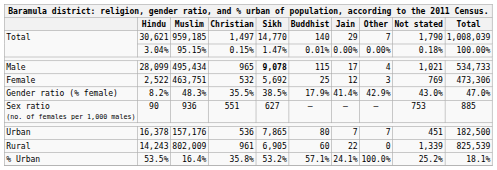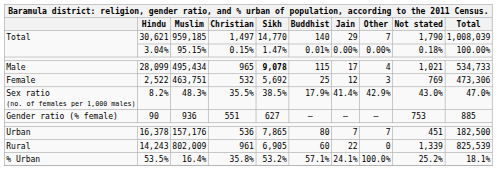 <table class="wikitable mw-collapsible mw-collapsed">
 <tr>
 <th colspan=10>Baramula district: religion, gender ratio, and % urban of population, according to the 2011 Census.</th>
 </tr>
 <tr style="vertical-align:top;">
 <th></th>
 <th>Hindu</th>
 <th>Muslim</th>
 <th>Christian</th>
 <th>Sikh</th>
 <th>Buddhist</th>
 <th>Jain</th>
 <th>Other</th>
 <th>Not stated</th>
 <th>Total</th>
 </tr>
 <tr style="vertical-align:top;text-align:right;">
 <td rowspan=2 style="text-align:left;">Total</td>
 <td>30,621</td>
 <td>959,185</td>
 <td>1,497</td>
 <td>14,770</td>
 <td>140</td>
 <td>29</td>
 <td>7</td>
 <td>1,790</td>
 <td>1,008,039</td>
 </tr>
 <tr style="vertical-align:top;text-align:right;">
 <td>3.04%</td>
 <td>95.15%</td>
 <td>0.15%</td>
 <td>1.47%</td>
 <td>0.01%</td>
 <td>0.00%</td>
 <td>0.00%</td>
 <td>0.18%</td>
 <td>100.00%</td>
 </tr>
 <tr>
 <td colspan=10></td>
 </tr>
 <tr style="vertical-align:top;text-align:right;">
 <td style="text-align:left;">Male</td>
 <td>28,099</td>
 <td>495,434</td>
 <td>965</td>
 <td><strong>9,078</strong></td>
 <td>115</td>
 <td>17</td>
 <td>4</td>
 <td>1,021</td>
 <td>534,733</td>
 </tr>
 <tr style="vertical-align:top;text-align:right;">
 <td style="text-align:left;">Female</td>
 <td>2,522</td>
 <td>463,751</td>
 <td>532</td>
 <td>5,692</td>
 <td>25</td>
 <td>12</td>
 <td>3</td>
 <td>769</td>
 <td>473,306</td>
 </tr>
 <tr style="vertical-align:top;text-align:right;">
-<td style="text-align:left;">Gender ratio (% female)</td>
+<td style="text-align:left;">Sex ratio <br><small>(no. of females per 1,000 males)</small></td>
 <td>8.2%</td>
 <td>48.3%</td>
 <td>35.5%</td>
 <td>38.5%</td>
 <td>17.9%</td>
 <td>41.4%</td>
 <td>42.9%</td>
 <td>43.0%</td>
 <td>47.0%</td>
 </tr>
 <tr style="vertical-align:top;text-align:center;">
-<td style="text-align:left;">Sex ratio <br><small>(no. of females per 1,000 males)</small></td>
+<td style="text-align:left;">Gender ratio (% female)</td>
 <td>90</td>
 <td>936</td>
 <td>551</td>
 <td>627</td>
 <td>–</td>
 <td>–</td>
 <td>–</td>
 <td>753</td>
 <td>885</td>
 </tr>
 <tr>
 <td colspan=10></td>
 </tr>
 <tr style="vertical-align:top;text-align:right;">
 <td style="text-align:left;">Urban</td>
 <td>16,378</td>
 <td>157,176</td>
 <td>536</td>
 <td>7,865</td>
 <td>80</td>
 <td>7</td>
 <td>7</td>
 <td>451</td>
 <td>182,500</td>
 </tr>
 <tr style="vertical-align:top;text-align:right;">
 <td style="text-align:left;">Rural</td>
 <td>14,243</td>
 <td>802,009</td>
 <td>961</td>
 <td>6,905</td>
 <td>60</td>
 <td>22</td>
 <td>0</td>
 <td>1,339</td>
 <td>825,539</td>
 </tr>
 <tr style="vertical-align:top;text-align:right;">
 <td style="text-align:left;">% Urban</td>
 <td>53.5%</td>
 <td>16.4%</td>
 <td>35.8%</td>
 <td>53.2%</td>
 <td>57.1%</td>
 <td>24.1%</td>
 <td>100.0%</td>
 <td>25.2%</td>
 <td>18.1%</td>
 </tr>
 <tr>
 </tr>
 </table>
